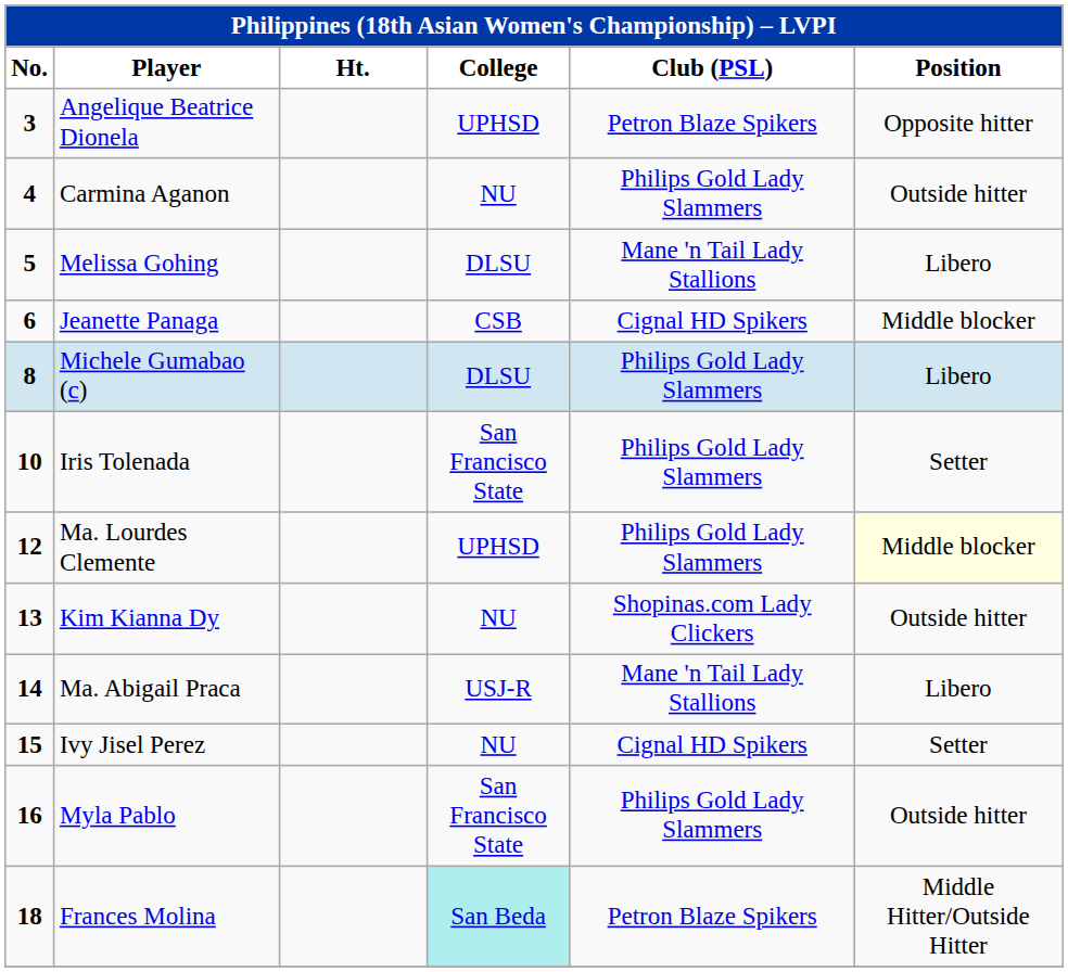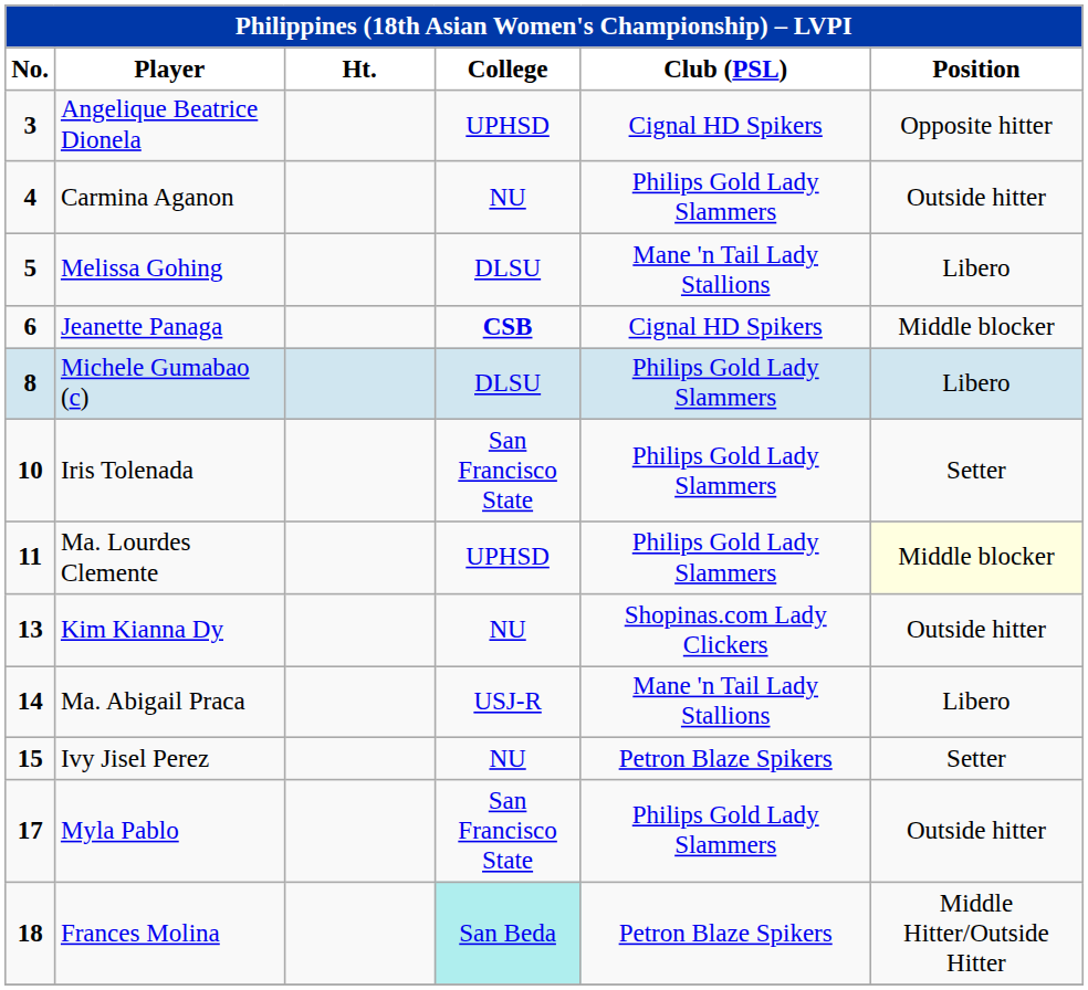 <table class="wikitable"  style="font-size:90%; text-align:center;">
 <tr>
 <th colspan="8" style= "background:#0038A8; color:white; text-align: center">Philippines (18th Asian Women's Championship)  – LVPI</th>
 </tr>
 <tr>
 <th width=8px style="background: white; color: black; text-align: center">No.</th>
 <th width=200px style="background: white; color: black">Player</th>
 <th width=150px style="background: white; color: black">Ht.</th>
 <th width=100px style="background: white; color: black">College</th>
 <th width=250px style="background: white; color: black">Club (<a href='#'>PSL</a>)</th>
 <th width=150px style="background: white; color: black">Position</th>
 </tr>
 <tr>
 <td><strong>3</strong></td>
 <td style="text-align: left"><a href='#'>Angelique Beatrice Dionela</a></td>
 <td></td>
 <td><a href='#'>UPHSD</a></td>
-<td><a href='#'>Petron Blaze Spikers</a></td>
+<td><a href='#'>Cignal HD Spikers</a></td>
 <td>Opposite hitter</td>
 </tr>
 <tr>
 <td><strong>4</strong></td>
 <td style="text-align: left">Carmina Aganon</td>
 <td></td>
 <td><a href='#'>NU</a></td>
 <td><a href='#'>Philips Gold Lady Slammers</a></td>
 <td>Outside hitter</td>
 </tr>
 <tr>
 <td><strong>5</strong></td>
 <td style="text-align: left"><a href='#'>Melissa Gohing</a></td>
 <td></td>
 <td><a href='#'>DLSU</a></td>
 <td><a href='#'>Mane 'n Tail Lady Stallions</a></td>
 <td>Libero</td>
 </tr>
 <tr>
 <td><strong>6</strong></td>
 <td style="text-align: left"><a href='#'>Jeanette Panaga</a></td>
 <td></td>
-<td><a href='#'>CSB</a></td>
+<td><strong><a href='#'>CSB</a></strong></td>
 <td><a href='#'>Cignal HD Spikers</a></td>
 <td>Middle blocker</td>
 </tr>
 <tr bgcolor=#D0E6F>
 <td><strong>8</strong></td>
 <td style="text-align: left"><a href='#'>Michele Gumabao</a> (<a href='#'>c</a>)</td>
 <td></td>
 <td><a href='#'>DLSU</a></td>
 <td><a href='#'>Philips Gold Lady Slammers</a></td>
 <td>Libero</td>
 </tr>
 <tr>
 <td><strong>10</strong></td>
 <td style="text-align: left">Iris Tolenada</td>
 <td></td>
 <td><a href='#'>San Francisco State</a></td>
 <td><a href='#'>Philips Gold Lady Slammers</a></td>
 <td>Setter</td>
 </tr>
 <tr>
-<td><strong>12</strong></td>
+<td><strong>11</strong></td>
 <td style="text-align: left">Ma. Lourdes Clemente</td>
 <td></td>
 <td><a href='#'>UPHSD</a></td>
 <td><a href='#'>Philips Gold Lady Slammers</a></td>
 <td style="background: lightyellow;">Middle blocker</td>
 </tr>
 <tr>
 <td><strong>13</strong></td>
 <td style="text-align: left"><a href='#'>Kim Kianna Dy</a></td>
 <td></td>
 <td><a href='#'>NU</a></td>
 <td><a href='#'>Shopinas.com Lady Clickers</a></td>
 <td>Outside hitter</td>
 </tr>
 <tr>
 <td><strong>14</strong></td>
 <td style="text-align: left">Ma. Abigail Praca</td>
 <td></td>
 <td><a href='#'>USJ-R</a></td>
 <td><a href='#'>Mane 'n Tail Lady Stallions</a></td>
 <td>Libero</td>
 </tr>
 <tr>
 <td><strong>15</strong></td>
 <td style="text-align: left">Ivy Jisel Perez</td>
 <td></td>
 <td><a href='#'>NU</a></td>
-<td><a href='#'>Cignal HD Spikers</a></td>
+<td><a href='#'>Petron Blaze Spikers</a></td>
 <td>Setter</td>
 </tr>
 <tr>
-<td><strong>16</strong></td>
+<td><strong>17</strong></td>
 <td style="text-align: left"><a href='#'>Myla Pablo</a></td>
 <td></td>
 <td><a href='#'>San Francisco State</a></td>
 <td><a href='#'>Philips Gold Lady Slammers</a></td>
 <td>Outside hitter</td>
 </tr>
 <tr>
 <td><strong>18</strong></td>
 <td style="text-align: left"><a href='#'>Frances Molina</a></td>
 <td></td>
 <td style="background: paleturquoise;"><a href='#'>San Beda</a></td>
 <td><a href='#'>Petron Blaze Spikers</a></td>
 <td>Middle Hitter/Outside Hitter</td>
 </tr>
 <tr>
 </tr>
 </table>
